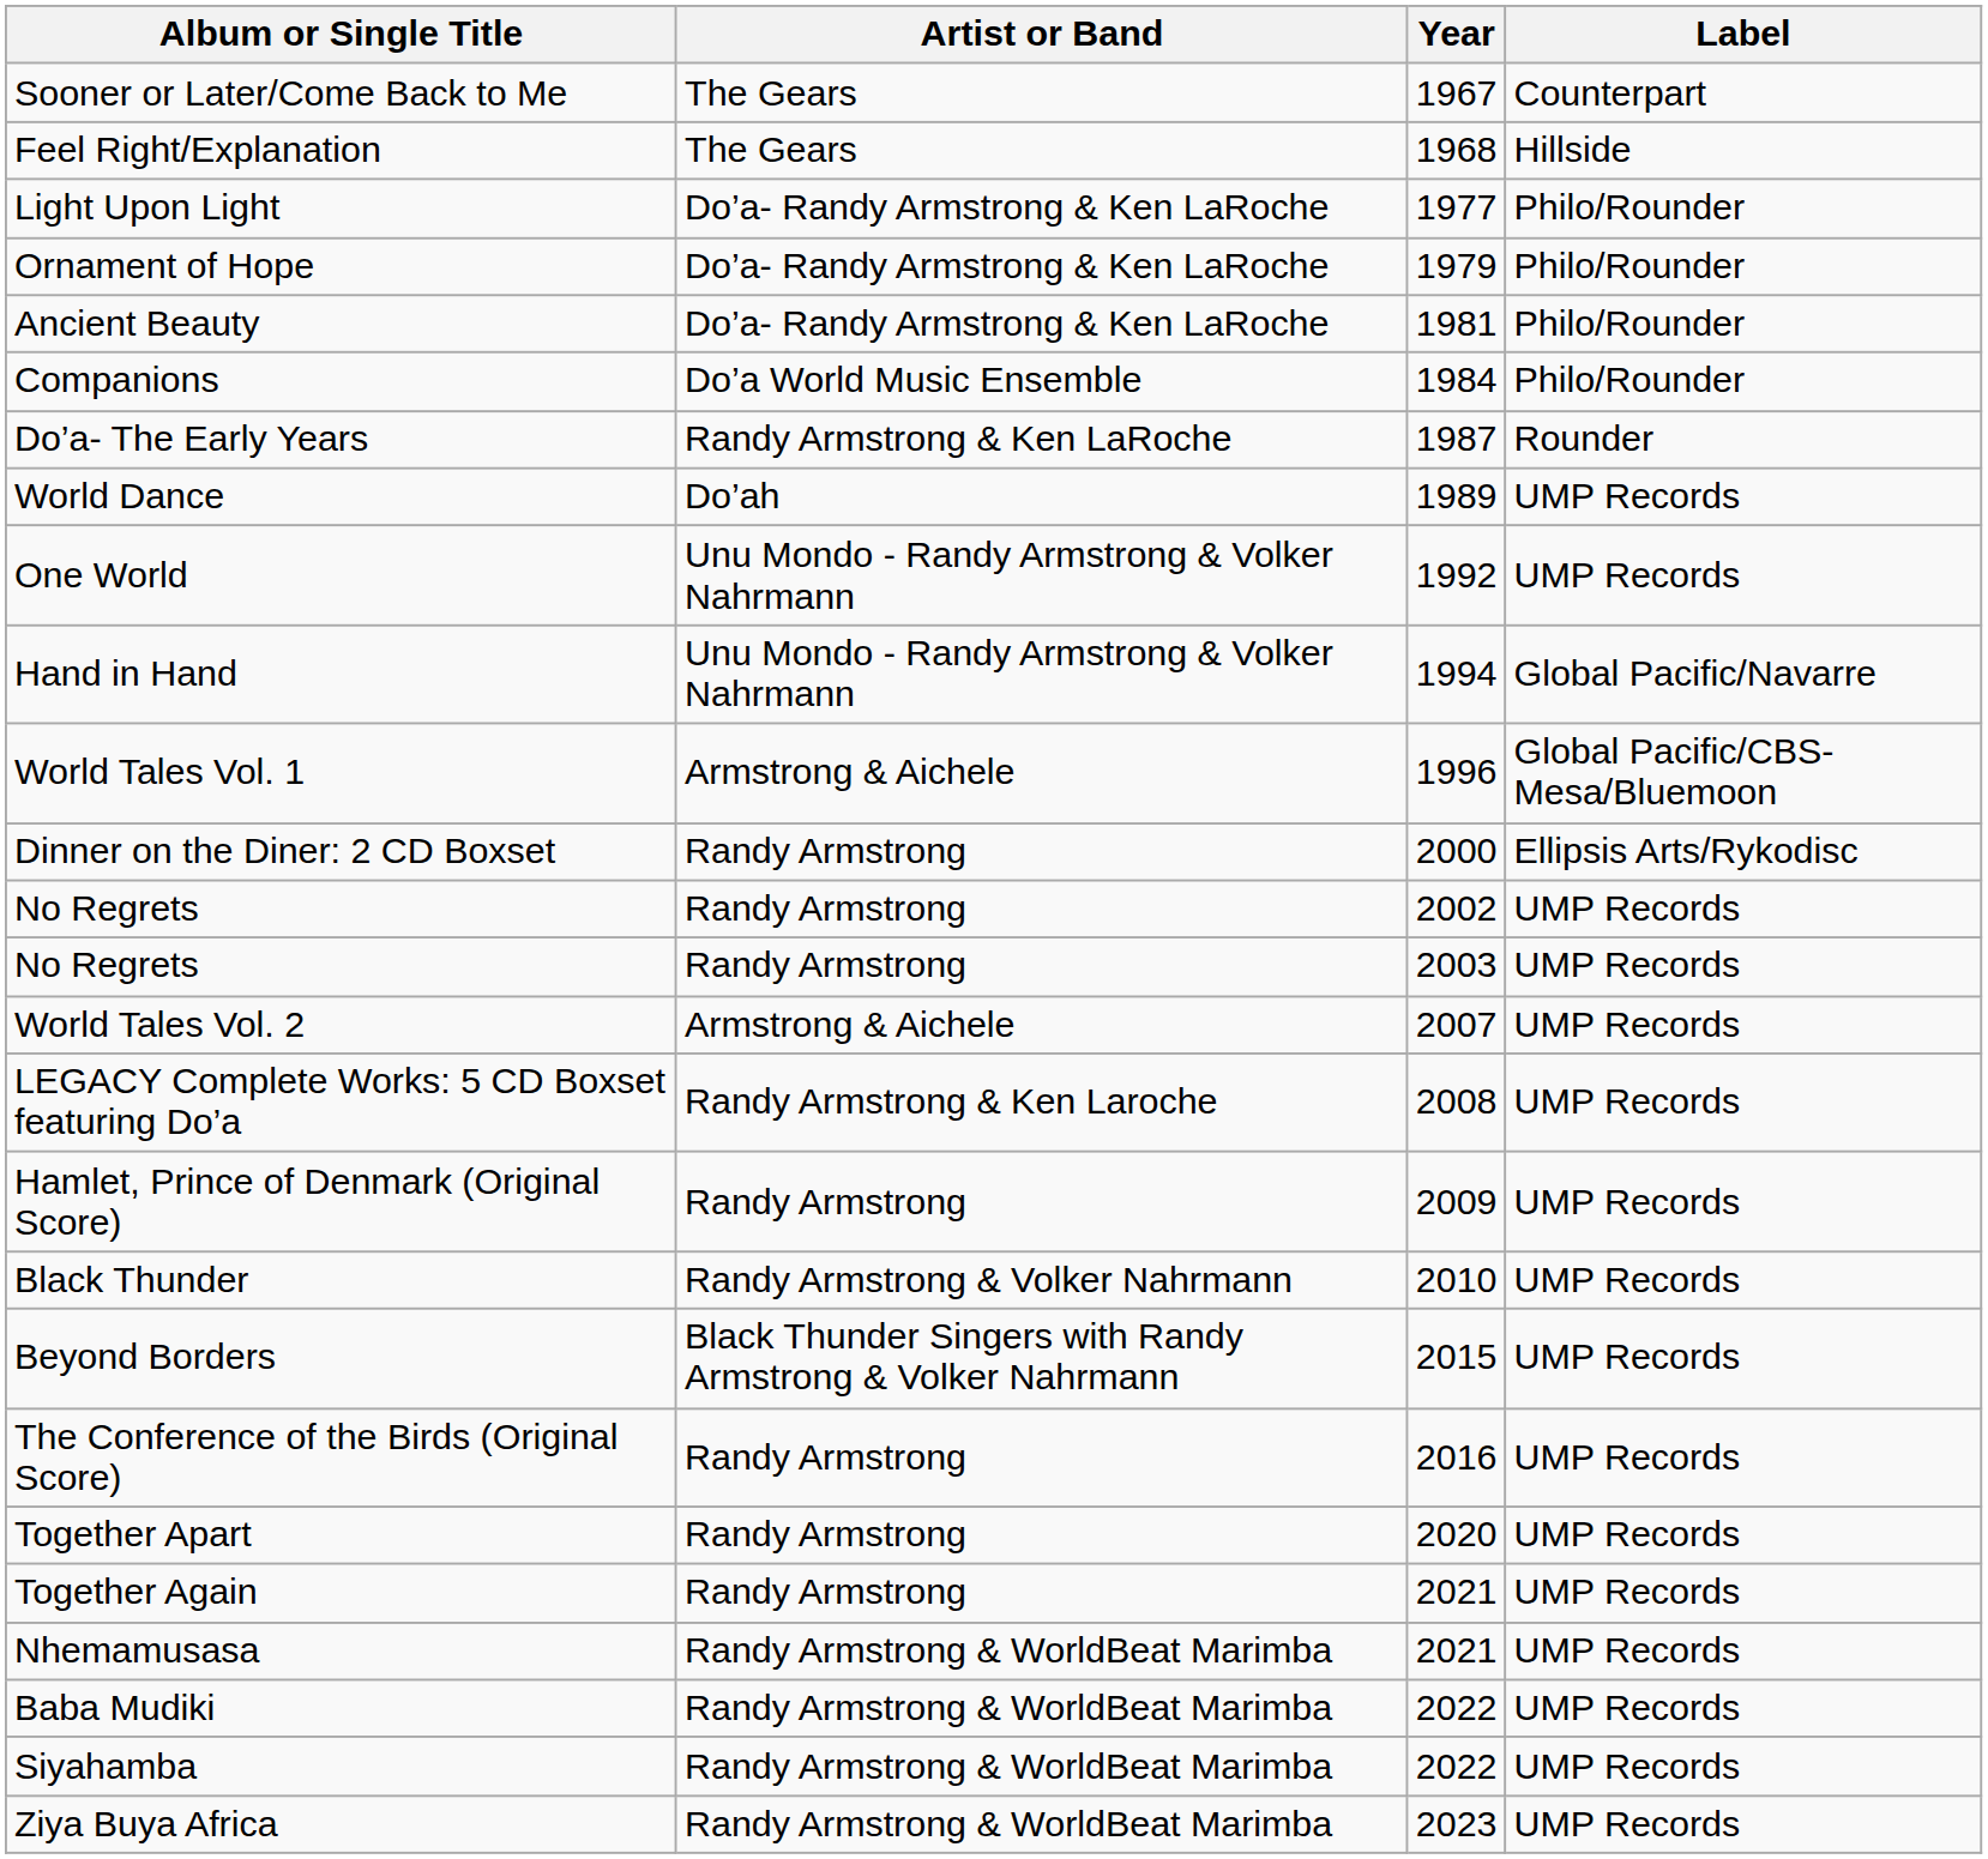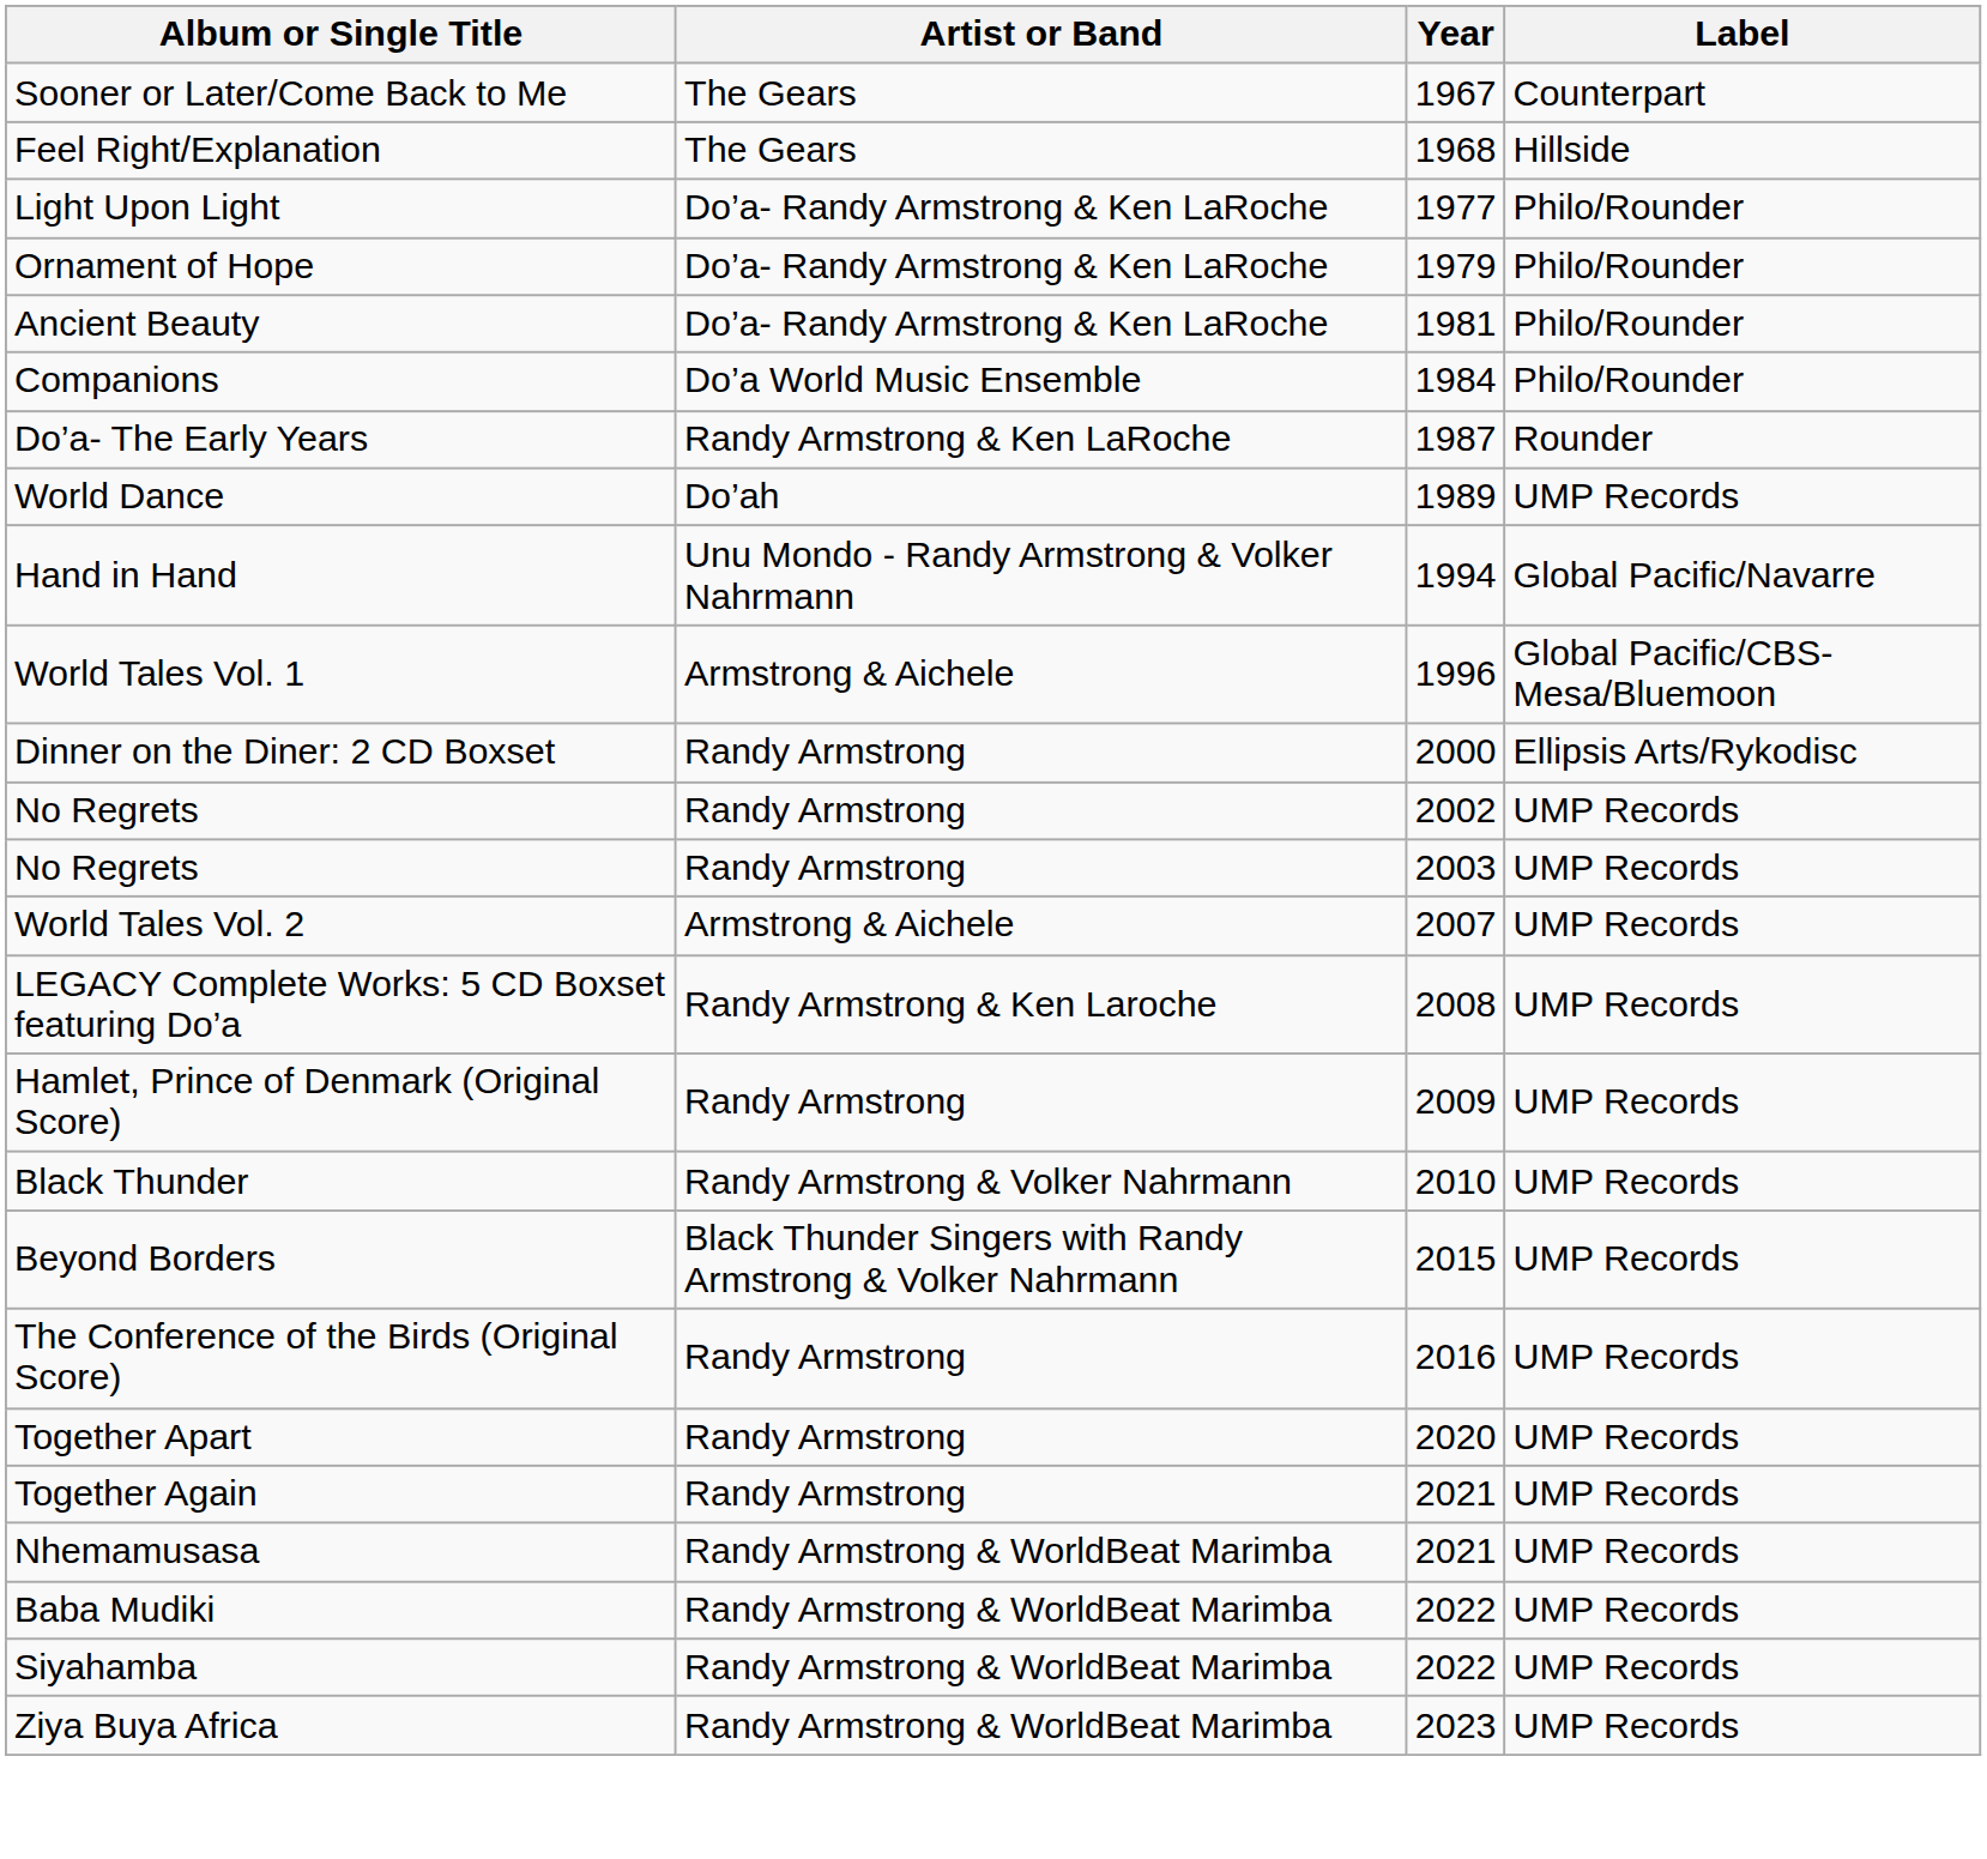 <table class="wikitable">
 <tr>
 <th>Album or Single Title</th>
 <th>Artist or Band</th>
 <th>Year</th>
 <th>Label</th>
 </tr>
 <tr>
 <td>Sooner or Later/Come Back to Me</td>
 <td>The Gears</td>
 <td>1967</td>
 <td>Counterpart</td>
 </tr>
 <tr>
 <td>Feel Right/Explanation</td>
 <td>The Gears</td>
 <td>1968</td>
 <td>Hillside</td>
 </tr>
 <tr>
 <td>Light Upon Light</td>
 <td>Do’a- Randy Armstrong & Ken LaRoche</td>
 <td>1977</td>
 <td>Philo/Rounder</td>
 </tr>
 <tr>
 <td>Ornament of Hope</td>
 <td>Do’a- Randy Armstrong & Ken LaRoche</td>
 <td>1979</td>
 <td>Philo/Rounder</td>
 </tr>
 <tr>
 <td>Ancient Beauty</td>
 <td>Do’a- Randy Armstrong & Ken LaRoche</td>
 <td>1981</td>
 <td>Philo/Rounder</td>
 </tr>
 <tr>
 <td>Companions</td>
 <td>Do’a World Music Ensemble</td>
 <td>1984</td>
 <td>Philo/Rounder</td>
 </tr>
 <tr>
 <td>Do’a- The Early Years</td>
 <td>Randy Armstrong & Ken LaRoche</td>
 <td>1987</td>
 <td>Rounder</td>
 </tr>
 <tr>
 <td>World Dance</td>
 <td>Do’ah</td>
 <td>1989</td>
-<td>UMP Records</td>
-</tr>
-<tr>
-<td>One World</td>
-<td>Unu Mondo - Randy Armstrong & Volker Nahrmann</td>
-<td>1992</td>
 <td>UMP Records</td>
 </tr>
 <tr>
 <td>Hand in Hand</td>
 <td>Unu Mondo - Randy Armstrong & Volker Nahrmann</td>
 <td>1994</td>
 <td>Global Pacific/Navarre</td>
 </tr>
 <tr>
 <td>World Tales Vol. 1</td>
 <td>Armstrong & Aichele</td>
 <td>1996</td>
 <td>Global Pacific/CBS-Mesa/Bluemoon</td>
 </tr>
 <tr>
 <td>Dinner on the Diner: 2 CD Boxset</td>
 <td>Randy Armstrong</td>
 <td>2000</td>
 <td>Ellipsis Arts/Rykodisc</td>
 </tr>
 <tr>
 <td>No Regrets</td>
 <td>Randy Armstrong</td>
 <td>2002</td>
 <td>UMP Records</td>
 </tr>
 <tr>
 <td>No Regrets</td>
 <td>Randy Armstrong</td>
 <td>2003</td>
 <td>UMP Records</td>
 </tr>
 <tr>
 <td>World Tales Vol. 2  </td>
 <td>Armstrong & Aichele</td>
 <td>2007</td>
 <td>UMP Records</td>
 </tr>
 <tr>
 <td>LEGACY Complete Works: 5 CD Boxset featuring Do’a</td>
 <td>Randy Armstrong & Ken Laroche</td>
 <td>2008</td>
 <td>UMP Records</td>
 </tr>
 <tr>
 <td>Hamlet, Prince of Denmark (Original Score)</td>
 <td>Randy Armstrong</td>
 <td>2009</td>
 <td>UMP Records</td>
 </tr>
 <tr>
 <td>Black Thunder</td>
 <td>Randy Armstrong & Volker Nahrmann</td>
 <td>2010</td>
 <td>UMP Records</td>
 </tr>
 <tr>
 <td>Beyond Borders</td>
 <td>Black Thunder Singers with Randy Armstrong & Volker Nahrmann</td>
 <td>2015</td>
 <td>UMP Records</td>
 </tr>
 <tr>
 <td>The Conference of the Birds (Original Score)</td>
 <td>Randy Armstrong</td>
 <td>2016</td>
 <td>UMP Records</td>
 </tr>
 <tr>
 <td>Together Apart</td>
 <td>Randy Armstrong</td>
 <td>2020</td>
 <td>UMP Records</td>
 </tr>
 <tr>
 <td>Together Again</td>
 <td>Randy Armstrong</td>
 <td>2021</td>
 <td>UMP Records</td>
 </tr>
 <tr>
 <td>Nhemamusasa</td>
 <td>Randy Armstrong & WorldBeat Marimba</td>
 <td>2021</td>
 <td>UMP Records</td>
 </tr>
 <tr>
 <td>Baba Mudiki</td>
 <td>Randy Armstrong & WorldBeat Marimba</td>
 <td>2022</td>
 <td>UMP Records</td>
 </tr>
 <tr>
 <td>Siyahamba</td>
 <td>Randy Armstrong & WorldBeat Marimba</td>
 <td>2022</td>
 <td>UMP Records</td>
 </tr>
 <tr>
 <td>Ziya Buya Africa</td>
 <td>Randy Armstrong & WorldBeat Marimba</td>
 <td>2023</td>
 <td>UMP Records</td>
 </tr>
 </table>
